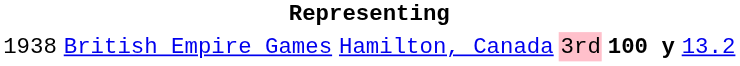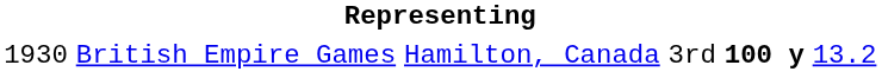 <table>
 <tr>
 <th colspan="6">Representing </th>
 </tr>
 <tr>
-<td>1938</td>
+<td>1930</td>
 <td><a href='#'>British Empire Games</a></td>
 <td><a href='#'>Hamilton, Canada</a></td>
-<td style="background: pink;">3rd</td>
+<td>3rd</td>
 <td><strong>100 y</strong></td>
 <td><a href='#'>13.2</a></td>
 </tr>
 </table>
